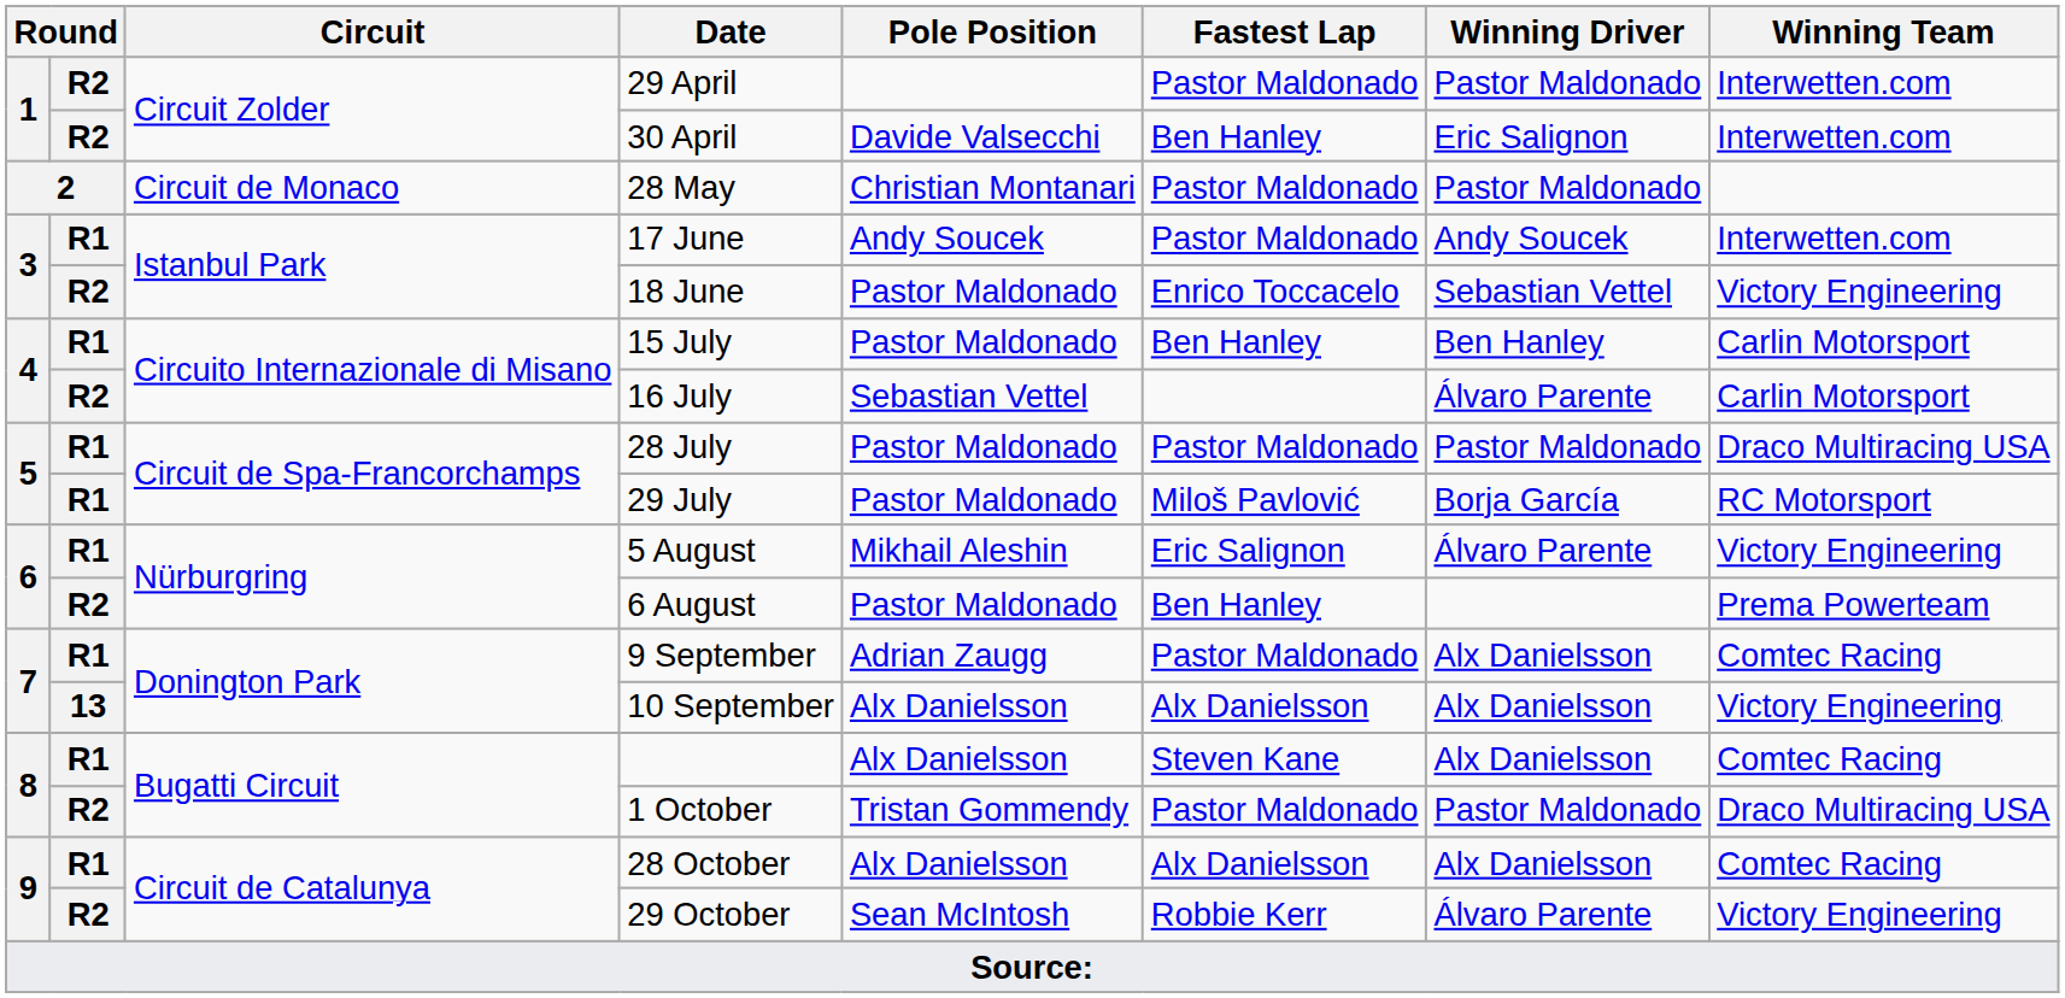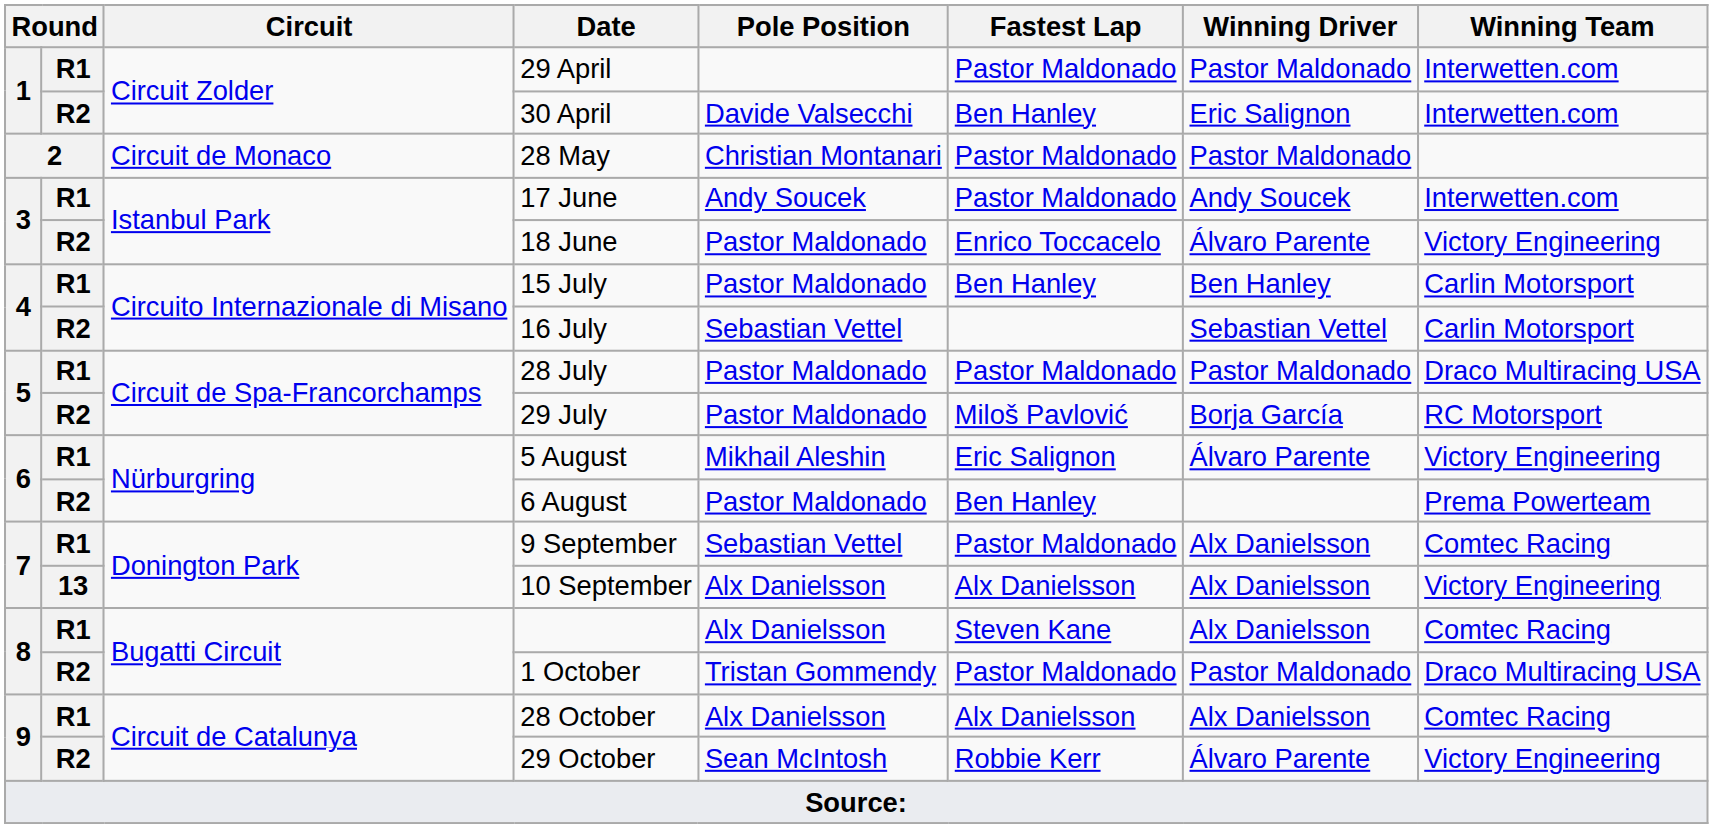 <table class="wikitable" style="font-size:85%">
 <tr>
 <th colspan=2>Round</th>
 <th>Circuit</th>
 <th>Date</th>
 <th>Pole Position</th>
 <th>Fastest Lap</th>
 <th>Winning Driver</th>
 <th>Winning Team</th>
 </tr>
 <tr>
 <th rowspan=2>1</th>
-<th>R2</th>
+<th>R1</th>
 <td rowspan=2> <a href='#'>Circuit Zolder</a></td>
 <td>29 April</td>
 <td></td>
 <td> <a href='#'>Pastor Maldonado</a></td>
 <td> <a href='#'>Pastor Maldonado</a></td>
 <td> <a href='#'>Interwetten.com</a></td>
 </tr>
 <tr>
 <th>R2</th>
 <td>30 April</td>
 <td> <a href='#'>Davide Valsecchi</a></td>
 <td> <a href='#'>Ben Hanley</a></td>
 <td> <a href='#'>Eric Salignon</a></td>
 <td> <a href='#'>Interwetten.com</a></td>
 </tr>
 <tr>
 <th colspan=2>2</th>
 <td> <a href='#'>Circuit de Monaco</a></td>
 <td>28 May</td>
 <td> <a href='#'>Christian Montanari</a></td>
 <td> <a href='#'>Pastor Maldonado</a></td>
 <td> <a href='#'>Pastor Maldonado</a></td>
 <td></td>
 </tr>
 <tr>
 <th rowspan=2>3</th>
 <th>R1</th>
 <td rowspan=2>  <a href='#'>Istanbul Park</a></td>
 <td>17 June</td>
 <td> <a href='#'>Andy Soucek</a></td>
 <td> <a href='#'>Pastor Maldonado</a></td>
 <td> <a href='#'>Andy Soucek</a></td>
 <td> <a href='#'>Interwetten.com</a></td>
 </tr>
 <tr>
 <th>R2</th>
 <td>18 June</td>
 <td> <a href='#'>Pastor Maldonado</a></td>
 <td> <a href='#'>Enrico Toccacelo</a></td>
-<td> <a href='#'>Sebastian Vettel</a></td>
+<td> <a href='#'>Álvaro Parente</a></td>
 <td> <a href='#'>Victory Engineering</a></td>
 </tr>
 <tr>
 <th rowspan=2>4</th>
 <th>R1</th>
 <td rowspan=2> <a href='#'>Circuito Internazionale di Misano</a></td>
 <td>15 July</td>
 <td> <a href='#'>Pastor Maldonado</a></td>
 <td> <a href='#'>Ben Hanley</a></td>
 <td> <a href='#'>Ben Hanley</a></td>
 <td> <a href='#'>Carlin Motorsport</a></td>
 </tr>
 <tr>
 <th>R2</th>
 <td>16 July</td>
 <td> <a href='#'>Sebastian Vettel</a></td>
 <td></td>
-<td> <a href='#'>Álvaro Parente</a></td>
+<td> <a href='#'>Sebastian Vettel</a></td>
 <td> <a href='#'>Carlin Motorsport</a></td>
 </tr>
 <tr>
 <th rowspan=2>5</th>
 <th>R1</th>
 <td rowspan=2> <a href='#'>Circuit de Spa-Francorchamps</a></td>
 <td>28 July</td>
 <td> <a href='#'>Pastor Maldonado</a></td>
 <td> <a href='#'>Pastor Maldonado</a></td>
 <td> <a href='#'>Pastor Maldonado</a></td>
 <td> <a href='#'>Draco Multiracing USA</a></td>
 </tr>
 <tr>
-<th>R1</th>
+<th>R2</th>
 <td>29 July</td>
 <td> <a href='#'>Pastor Maldonado</a></td>
 <td> <a href='#'>Miloš Pavlović</a></td>
 <td> <a href='#'>Borja García</a></td>
 <td> <a href='#'>RC Motorsport</a></td>
 </tr>
 <tr>
 <th rowspan=2>6</th>
 <th>R1</th>
 <td rowspan=2> <a href='#'>Nürburgring</a></td>
 <td>5 August</td>
 <td> <a href='#'>Mikhail Aleshin</a></td>
 <td> <a href='#'>Eric Salignon</a></td>
 <td> <a href='#'>Álvaro Parente</a></td>
 <td> <a href='#'>Victory Engineering</a></td>
 </tr>
 <tr>
 <th>R2</th>
 <td>6 August</td>
 <td> <a href='#'>Pastor Maldonado</a></td>
 <td> <a href='#'>Ben Hanley</a></td>
 <td></td>
 <td> <a href='#'>Prema Powerteam</a></td>
 </tr>
 <tr>
 <th rowspan=2>7</th>
 <th>R1</th>
 <td rowspan=2> <a href='#'>Donington Park</a></td>
 <td>9 September</td>
-<td> <a href='#'>Adrian Zaugg</a></td>
+<td> <a href='#'>Sebastian Vettel</a></td>
 <td> <a href='#'>Pastor Maldonado</a></td>
 <td> <a href='#'>Alx Danielsson</a></td>
 <td> <a href='#'>Comtec Racing</a></td>
 </tr>
 <tr>
 <th>13</th>
 <td>10 September</td>
 <td> <a href='#'>Alx Danielsson</a></td>
 <td> <a href='#'>Alx Danielsson</a></td>
 <td> <a href='#'>Alx Danielsson</a></td>
 <td> <a href='#'>Victory Engineering</a></td>
 </tr>
 <tr>
 <th rowspan=2>8</th>
 <th>R1</th>
 <td rowspan=2> <a href='#'>Bugatti Circuit</a></td>
 <td></td>
 <td> <a href='#'>Alx Danielsson</a></td>
 <td> <a href='#'>Steven Kane</a></td>
 <td> <a href='#'>Alx Danielsson</a></td>
 <td> <a href='#'>Comtec Racing</a></td>
 </tr>
 <tr>
 <th>R2</th>
 <td>1 October</td>
 <td> <a href='#'>Tristan Gommendy</a></td>
 <td> <a href='#'>Pastor Maldonado</a></td>
 <td> <a href='#'>Pastor Maldonado</a></td>
 <td> <a href='#'>Draco Multiracing USA</a></td>
 </tr>
 <tr>
 <th rowspan=2>9</th>
 <th>R1</th>
 <td rowspan=2> <a href='#'>Circuit de Catalunya</a></td>
 <td>28 October</td>
 <td> <a href='#'>Alx Danielsson</a></td>
 <td> <a href='#'>Alx Danielsson</a></td>
 <td> <a href='#'>Alx Danielsson</a></td>
 <td> <a href='#'>Comtec Racing</a></td>
 </tr>
 <tr>
 <th>R2</th>
 <td>29 October</td>
 <td> <a href='#'>Sean McIntosh</a></td>
 <td> <a href='#'>Robbie Kerr</a></td>
 <td> <a href='#'>Álvaro Parente</a></td>
 <td> <a href='#'>Victory Engineering</a></td>
 </tr>
 <tr class="sortbottom">
 <td colspan="9" style="background-color:#EAECF0;text-align:center"><strong>Source:</strong></td>
 </tr>
 </table>
